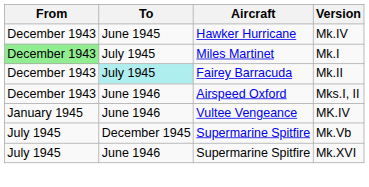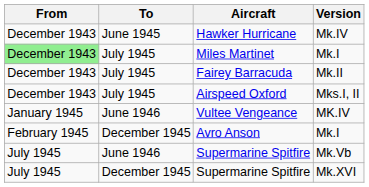 <table class="wikitable">
 <tr>
 <th>From</th>
 <th>To</th>
 <th>Aircraft</th>
 <th>Version</th>
 </tr>
 <tr>
 <td>December 1943</td>
 <td>June 1945</td>
 <td><a href='#'>Hawker Hurricane</a></td>
 <td>Mk.IV</td>
 </tr>
 <tr>
 <td style="background: lightgreen;">December 1943</td>
 <td>July 1945</td>
 <td><a href='#'>Miles Martinet</a></td>
 <td>Mk.I</td>
 </tr>
 <tr>
 <td>December 1943</td>
-<td style="background: paleturquoise;">July 1945</td>
+<td>July 1945</td>
 <td><a href='#'>Fairey Barracuda</a></td>
 <td>Mk.II</td>
 </tr>
 <tr>
 <td>December 1943</td>
-<td>June 1946</td>
+<td>July 1945</td>
 <td><a href='#'>Airspeed Oxford</a></td>
 <td>Mks.I, II</td>
 </tr>
 <tr>
 <td>January 1945</td>
 <td>June 1946</td>
 <td><a href='#'>Vultee Vengeance</a></td>
 <td>MK.IV</td>
 </tr>
 <tr>
+<td>February 1945</td>
+<td>December 1945</td>
+<td><a href='#'>Avro Anson</a></td>
+<td>Mk.I</td>
+</tr>
+<tr>
 <td>July 1945</td>
-<td>December 1945</td>
+<td>June 1946</td>
 <td><a href='#'>Supermarine Spitfire</a></td>
 <td>Mk.Vb</td>
 </tr>
 <tr>
 <td>July 1945</td>
-<td>June 1946</td>
+<td>December 1945</td>
 <td>Supermarine Spitfire</td>
 <td>Mk.XVI</td>
 </tr>
 </table>
